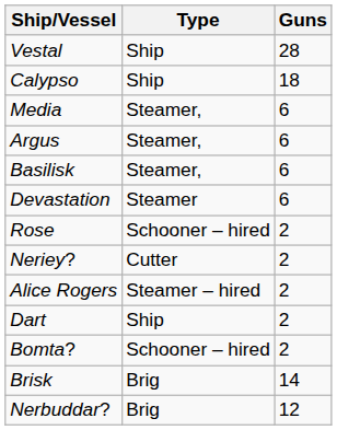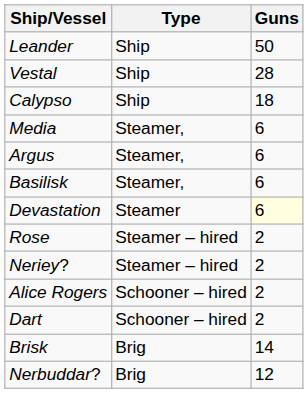 <table class="wikitable" style="float: right;" border="1">
 <tr>
 <th>Ship/Vessel</th>
 <th>Type</th>
 <th>Guns</th>
+</tr>
+<tr>
+<td><em>Leander</em></td>
+<td>Ship</td>
+<td>50</td>
 </tr>
 <tr>
 <td><em>Vestal</em></td>
 <td>Ship</td>
 <td>28</td>
 </tr>
 <tr>
 <td><em>Calypso</em></td>
 <td>Ship</td>
 <td>18</td>
 </tr>
 <tr>
 <td><em>Media</em></td>
 <td>Steamer, </td>
 <td>6</td>
 </tr>
 <tr>
 <td><em>Argus</em></td>
 <td>Steamer, </td>
 <td>6</td>
 </tr>
 <tr>
 <td><em>Basilisk</em></td>
 <td>Steamer, </td>
 <td>6</td>
 </tr>
 <tr>
 <td><em>Devastation</em></td>
 <td>Steamer</td>
-<td>6</td>
+<td style="background: lightyellow;">6</td>
 </tr>
 <tr>
 <td><em>Rose</em></td>
+<td>Steamer – hired</td>
+<td>2</td>
+</tr>
+<tr>
+<td><em>Neriey</em>?</td>
+<td>Steamer – hired</td>
+<td>2</td>
+</tr>
+<tr>
+<td><em>Alice Rogers</em></td>
 <td>Schooner – hired</td>
 <td>2</td>
 </tr>
 <tr>
-<td><em>Neriey</em>?</td>
-<td>Cutter</td>
-<td>2</td>
-</tr>
-<tr>
-<td><em>Alice Rogers</em></td>
-<td>Steamer – hired</td>
-<td>2</td>
-</tr>
-<tr>
 <td><em>Dart</em></td>
-<td>Ship</td>
-<td>2</td>
-</tr>
-<tr>
-<td><em>Bomta</em>?</td>
 <td>Schooner – hired</td>
 <td>2</td>
 </tr>
 <tr>
 <td><em>Brisk</em></td>
 <td>Brig</td>
 <td>14</td>
 </tr>
 <tr>
 <td><em>Nerbuddar</em>?</td>
 <td>Brig</td>
 <td>12</td>
 </tr>
 </table>
